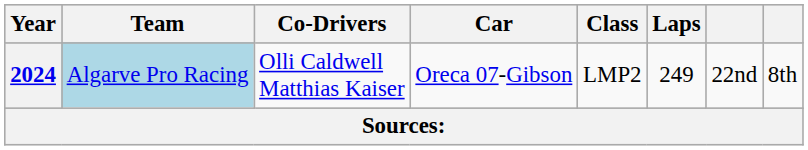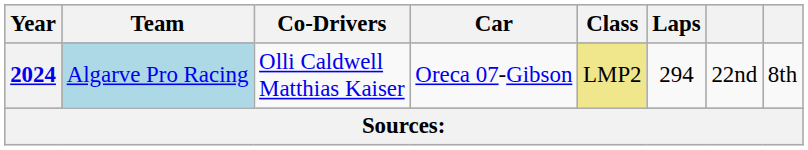 <table class="wikitable" style="text-align:center; font-size:90%">
 <tr>
 <th>Year</th>
 <th>Team</th>
 <th>Co-Drivers</th>
 <th>Car</th>
 <th>Class</th>
 <th>Laps</th>
 <th></th>
 <th></th>
 </tr>
 <tr>
 <th><a href='#'>2024</a></th>
 <td align="left"nowrap style="background: lightblue;"> <a href='#'>Algarve Pro Racing</a></td>
 <td align="left"nowrap> <a href='#'>Olli Caldwell</a><br> <a href='#'>Matthias Kaiser</a></td>
 <td align="left"nowrap><a href='#'>Oreca 07</a>-<a href='#'>Gibson</a></td>
-<td>LMP2</td>
-<td>249</td>
+<td style="background: khaki;">LMP2</td>
+<td>294</td>
 <td>22nd</td>
 <td>8th</td>
 </tr>
 <tr>
 <th colspan="8">Sources:</th>
 </tr>
 </table>
